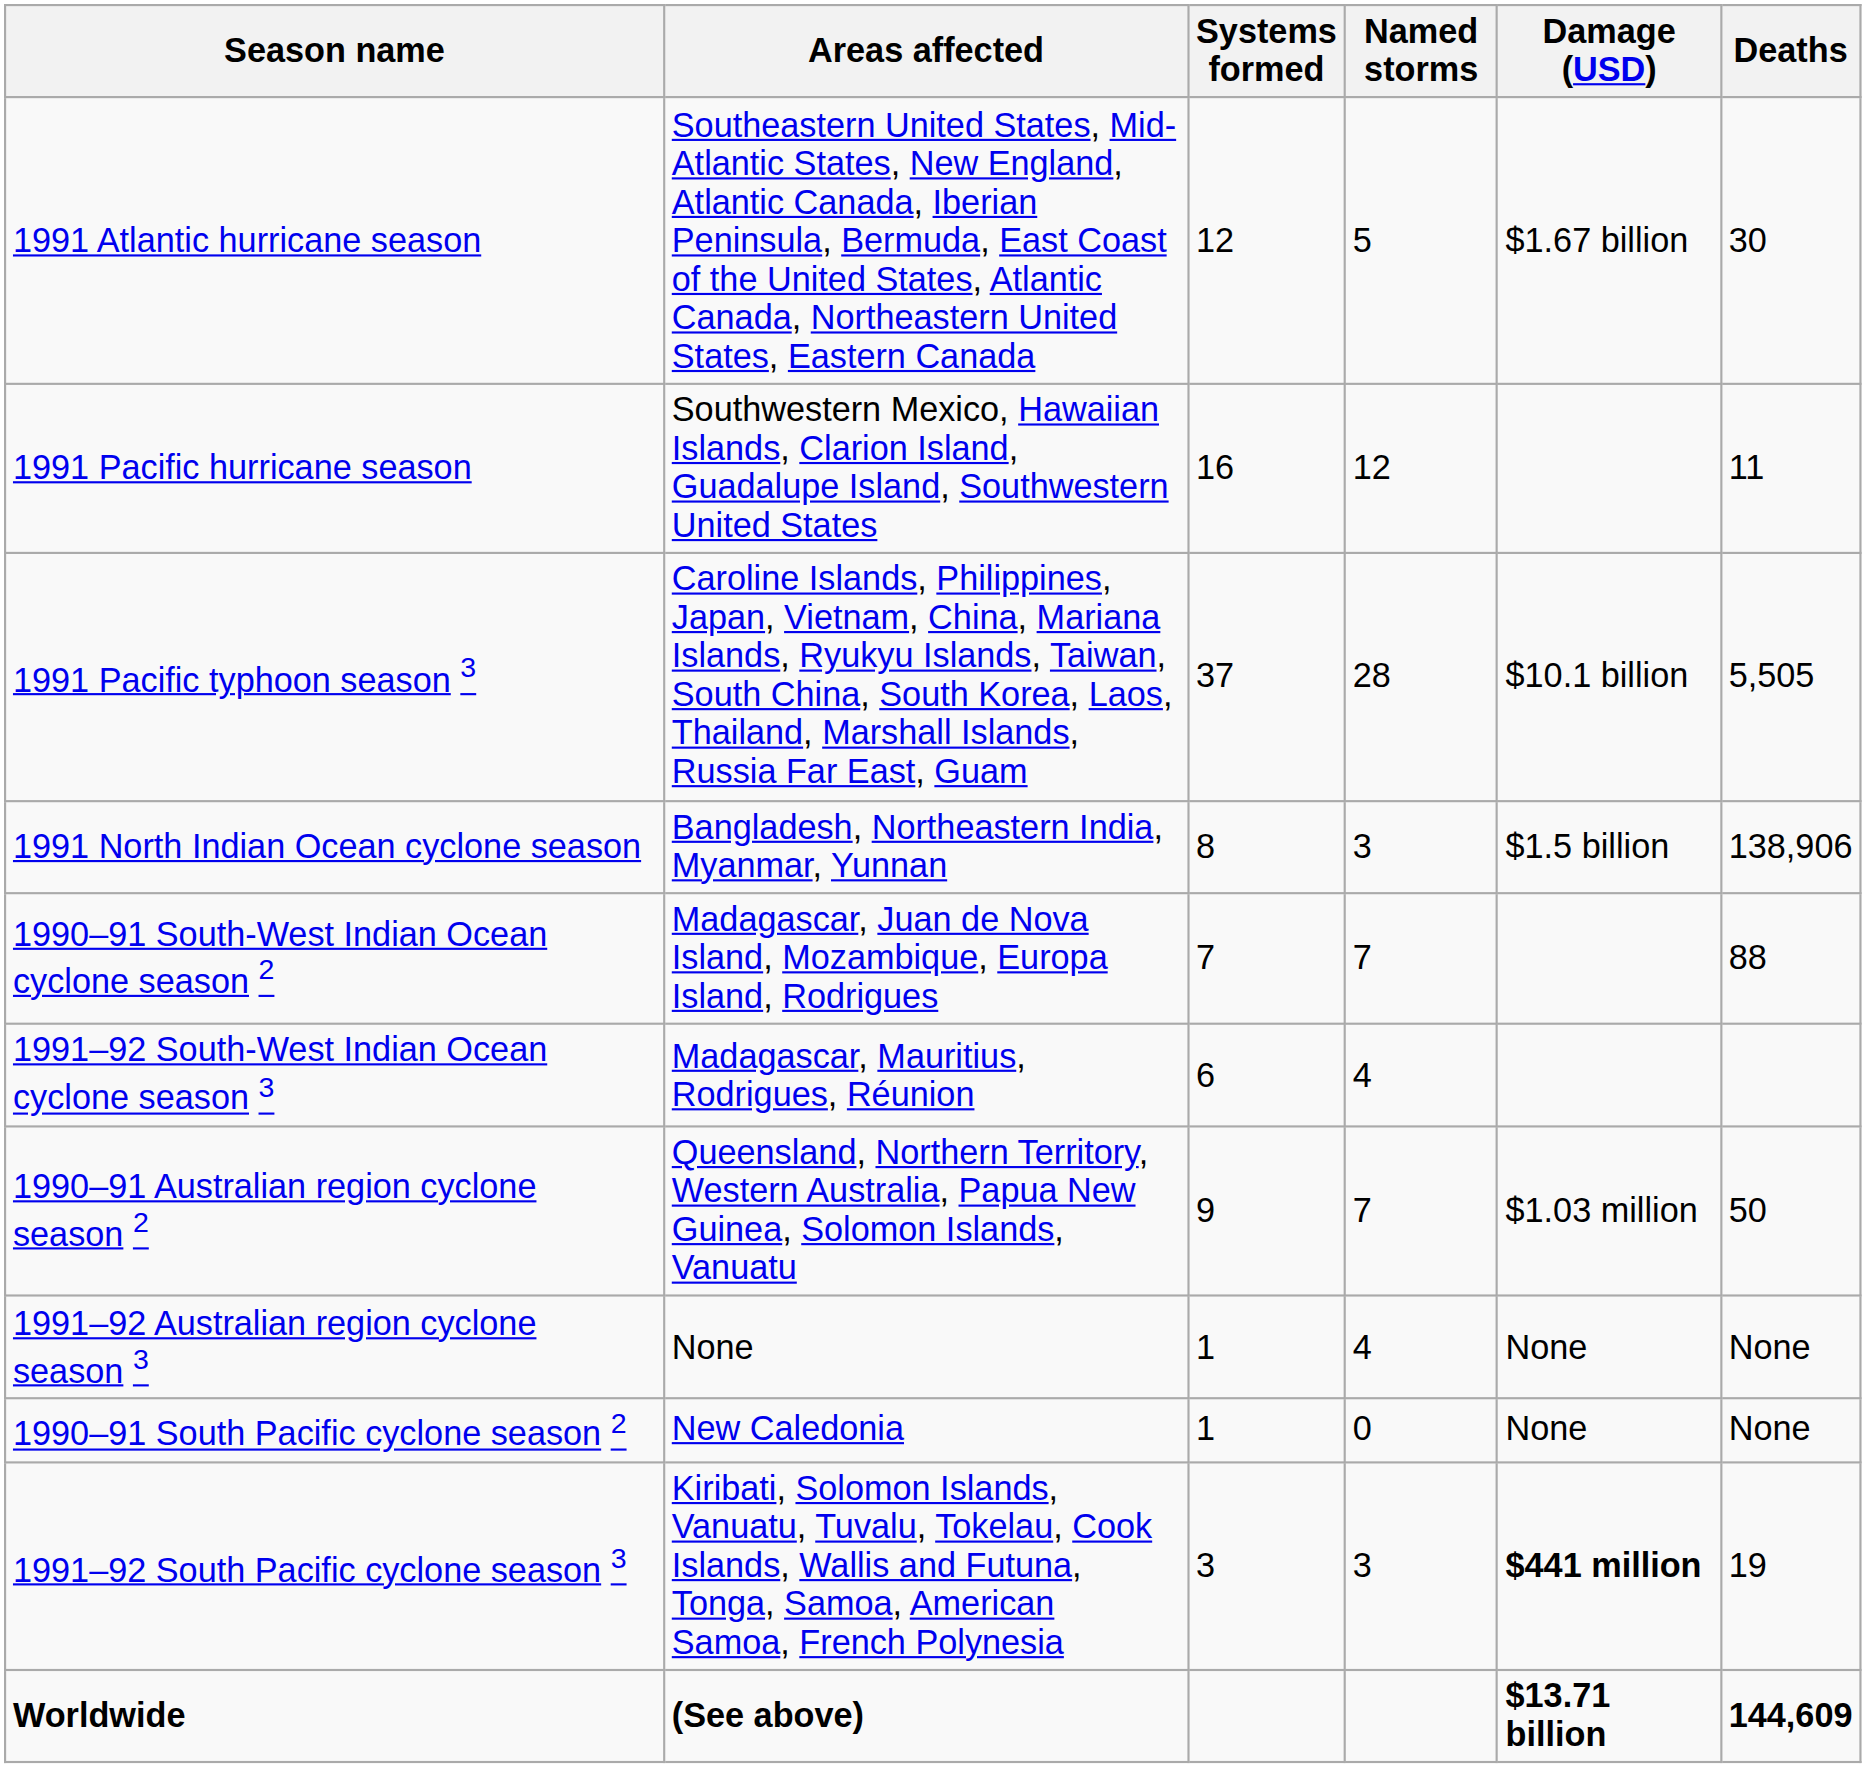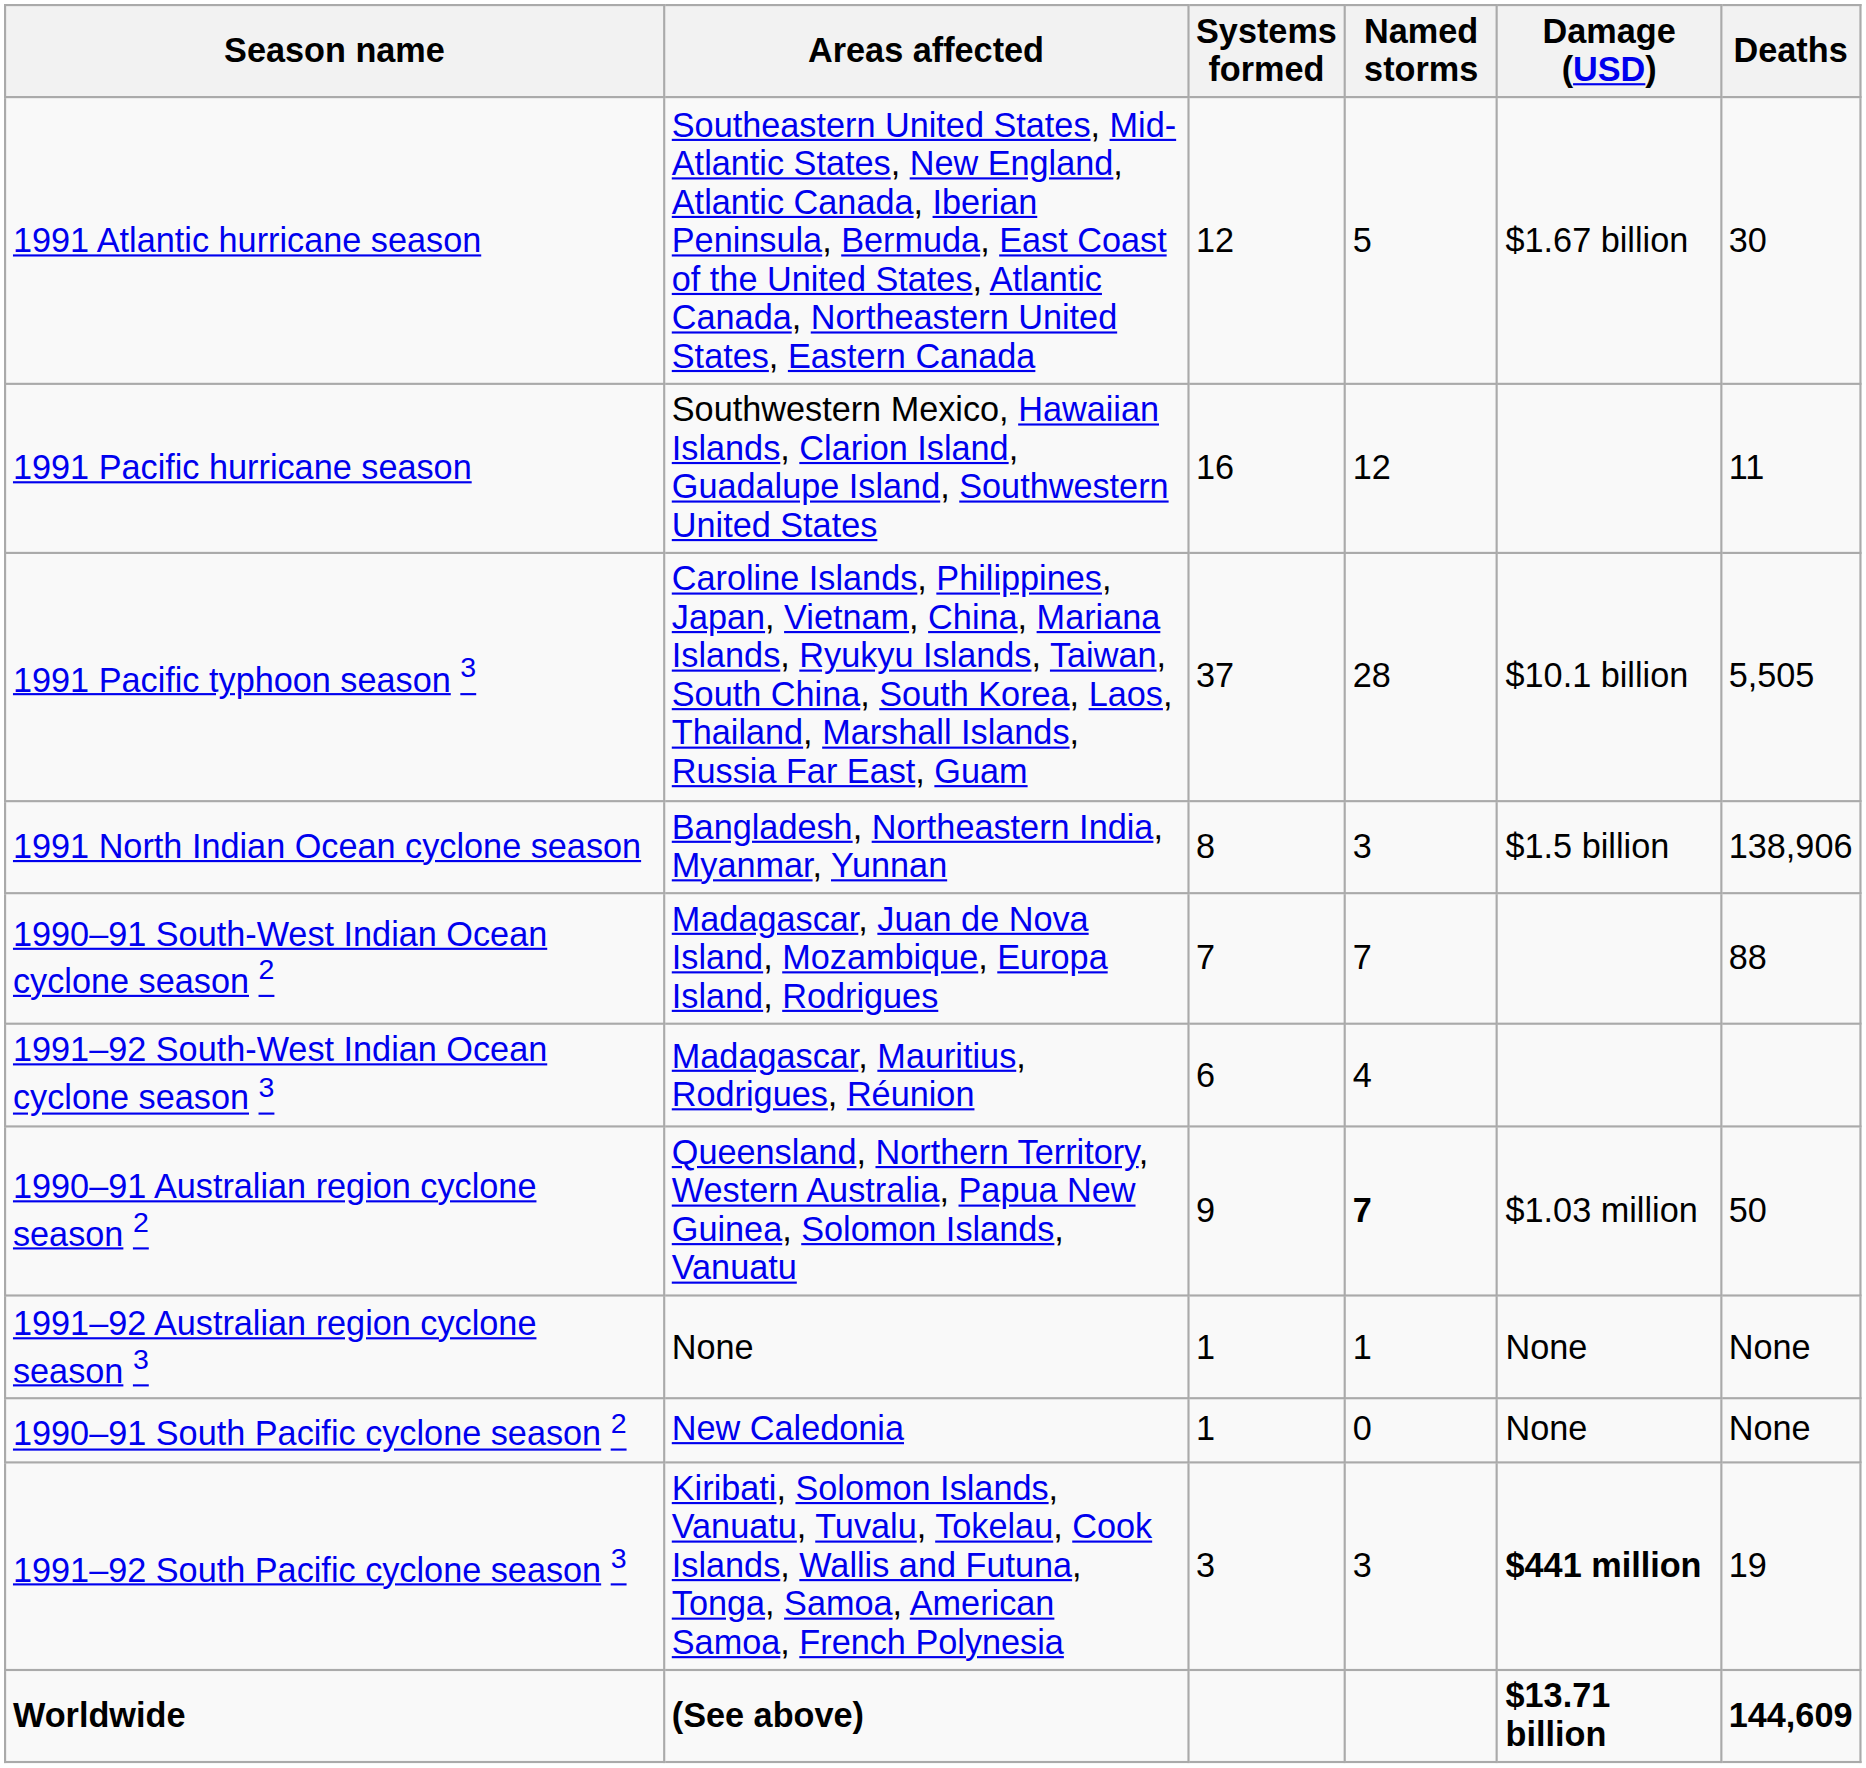 <table class="wikitable sortable">
 <tr>
 <th width="320"><strong>Season name</strong></th>
 <th width="250"><strong>Areas affected</strong></th>
 <th width="65"><strong>Systems formed</strong></th>
 <th width="65"><strong>Named storms</strong></th>
 <th width="100"><strong>Damage (<a href='#'>USD</a>)</strong></th>
 <th width="50"><strong>Deaths</strong></th>
 </tr>
 <tr>
 <td><a href='#'>1991 Atlantic hurricane season</a></td>
 <td><a href='#'>Southeastern United States</a>, <a href='#'>Mid-Atlantic States</a>, <a href='#'>New England</a>, <a href='#'>Atlantic Canada</a>, <a href='#'>Iberian Peninsula</a>, <a href='#'>Bermuda</a>, <a href='#'>East Coast of the United States</a>, <a href='#'>Atlantic Canada</a>, <a href='#'>Northeastern United States</a>, <a href='#'>Eastern Canada</a></td>
 <td>12</td>
 <td>5</td>
 <td>$1.67 billion</td>
 <td>30</td>
 </tr>
 <tr>
 <td><a href='#'>1991 Pacific hurricane season</a></td>
 <td>Southwestern Mexico, <a href='#'>Hawaiian Islands</a>, <a href='#'>Clarion Island</a>, <a href='#'>Guadalupe Island</a>, <a href='#'>Southwestern United States</a></td>
 <td>16</td>
 <td>12</td>
 <td></td>
 <td>11</td>
 </tr>
 <tr>
 <td><a href='#'>1991 Pacific typhoon season</a> <a href='#'><sup>3</sup></a></td>
 <td><a href='#'>Caroline Islands</a>, <a href='#'>Philippines</a>, <a href='#'>Japan</a>, <a href='#'>Vietnam</a>, <a href='#'>China</a>, <a href='#'>Mariana Islands</a>, <a href='#'>Ryukyu Islands</a>, <a href='#'>Taiwan</a>, <a href='#'>South China</a>, <a href='#'>South Korea</a>, <a href='#'>Laos</a>, <a href='#'>Thailand</a>, <a href='#'>Marshall Islands</a>, <a href='#'>Russia Far East</a>, <a href='#'>Guam</a></td>
 <td>37</td>
 <td>28</td>
 <td>$10.1 billion</td>
 <td>5,505</td>
 </tr>
 <tr>
 <td><a href='#'>1991 North Indian Ocean cyclone season</a></td>
 <td><a href='#'>Bangladesh</a>, <a href='#'>Northeastern India</a>, <a href='#'>Myanmar</a>, <a href='#'>Yunnan</a></td>
 <td>8</td>
 <td>3</td>
 <td>$1.5 billion</td>
 <td>138,906</td>
 </tr>
 <tr>
 <td><a href='#'>1990–91 South-West Indian Ocean cyclone season</a> <a href='#'><sup>2</sup></a></td>
 <td><a href='#'>Madagascar</a>, <a href='#'>Juan de Nova Island</a>, <a href='#'>Mozambique</a>, <a href='#'>Europa Island</a>, <a href='#'>Rodrigues</a></td>
 <td>7</td>
 <td>7</td>
 <td></td>
 <td>88</td>
 </tr>
 <tr>
 <td><a href='#'>1991–92 South-West Indian Ocean cyclone season</a> <a href='#'><sup>3</sup></a></td>
 <td><a href='#'>Madagascar</a>, <a href='#'>Mauritius</a>, <a href='#'>Rodrigues</a>, <a href='#'>Réunion</a></td>
 <td>6</td>
 <td>4</td>
 <td></td>
 <td></td>
 </tr>
 <tr>
 <td><a href='#'>1990–91 Australian region cyclone season</a> <a href='#'><sup>2</sup></a></td>
 <td><a href='#'>Queensland</a>, <a href='#'>Northern Territory</a>, <a href='#'>Western Australia</a>, <a href='#'>Papua New Guinea</a>, <a href='#'>Solomon Islands</a>, <a href='#'>Vanuatu</a></td>
 <td>9</td>
-<td>7</td>
+<td><strong>7</strong></td>
 <td>$1.03 million</td>
 <td>50</td>
 </tr>
 <tr>
 <td><a href='#'>1991–92 Australian region cyclone season</a> <a href='#'><sup>3</sup></a></td>
 <td>None</td>
 <td>1</td>
-<td>4</td>
+<td>1</td>
 <td>None</td>
 <td>None</td>
 </tr>
 <tr>
 <td><a href='#'>1990–91 South Pacific cyclone season</a> <a href='#'><sup>2</sup></a></td>
 <td><a href='#'>New Caledonia</a></td>
 <td>1</td>
 <td>0</td>
 <td>None</td>
 <td>None</td>
 </tr>
 <tr>
 <td><a href='#'>1991–92 South Pacific cyclone season</a> <a href='#'><sup>3</sup></a></td>
 <td><a href='#'>Kiribati</a>, <a href='#'>Solomon Islands</a>, <a href='#'>Vanuatu</a>, <a href='#'>Tuvalu</a>, <a href='#'>Tokelau</a>, <a href='#'>Cook Islands</a>, <a href='#'>Wallis and Futuna</a>, <a href='#'>Tonga</a>, <a href='#'>Samoa</a>, <a href='#'>American Samoa</a>, <a href='#'>French Polynesia</a></td>
 <td>3</td>
 <td>3</td>
 <td><strong>$441 million</strong></td>
 <td>19</td>
 </tr>
 <tr>
 <td><strong>Worldwide</strong></td>
 <td><strong>(See above)</strong></td>
 <td><strong></strong></td>
 <td><strong></strong></td>
 <td><strong>$13.71 billion</strong> </td>
 <td><strong>144,609</strong></td>
 </tr>
 </table>
